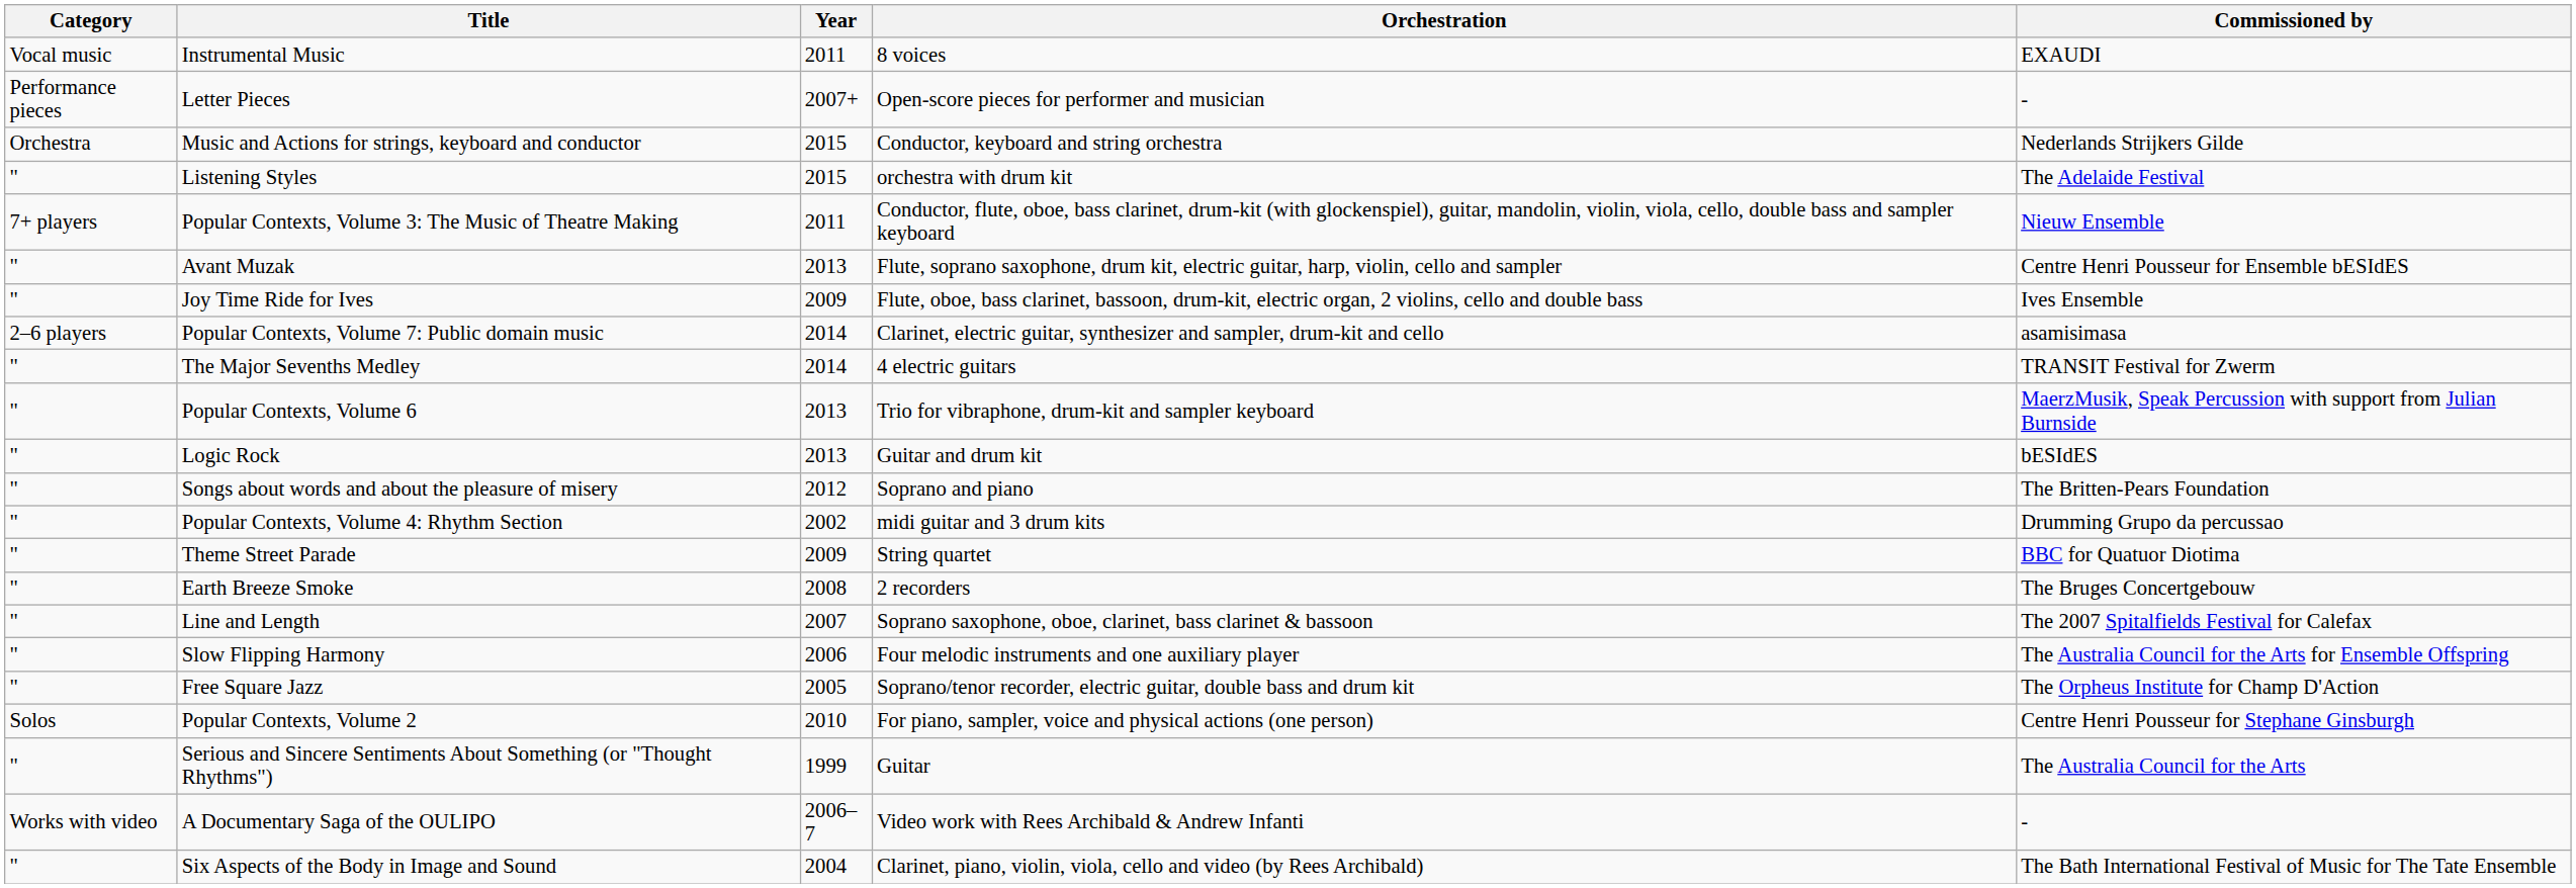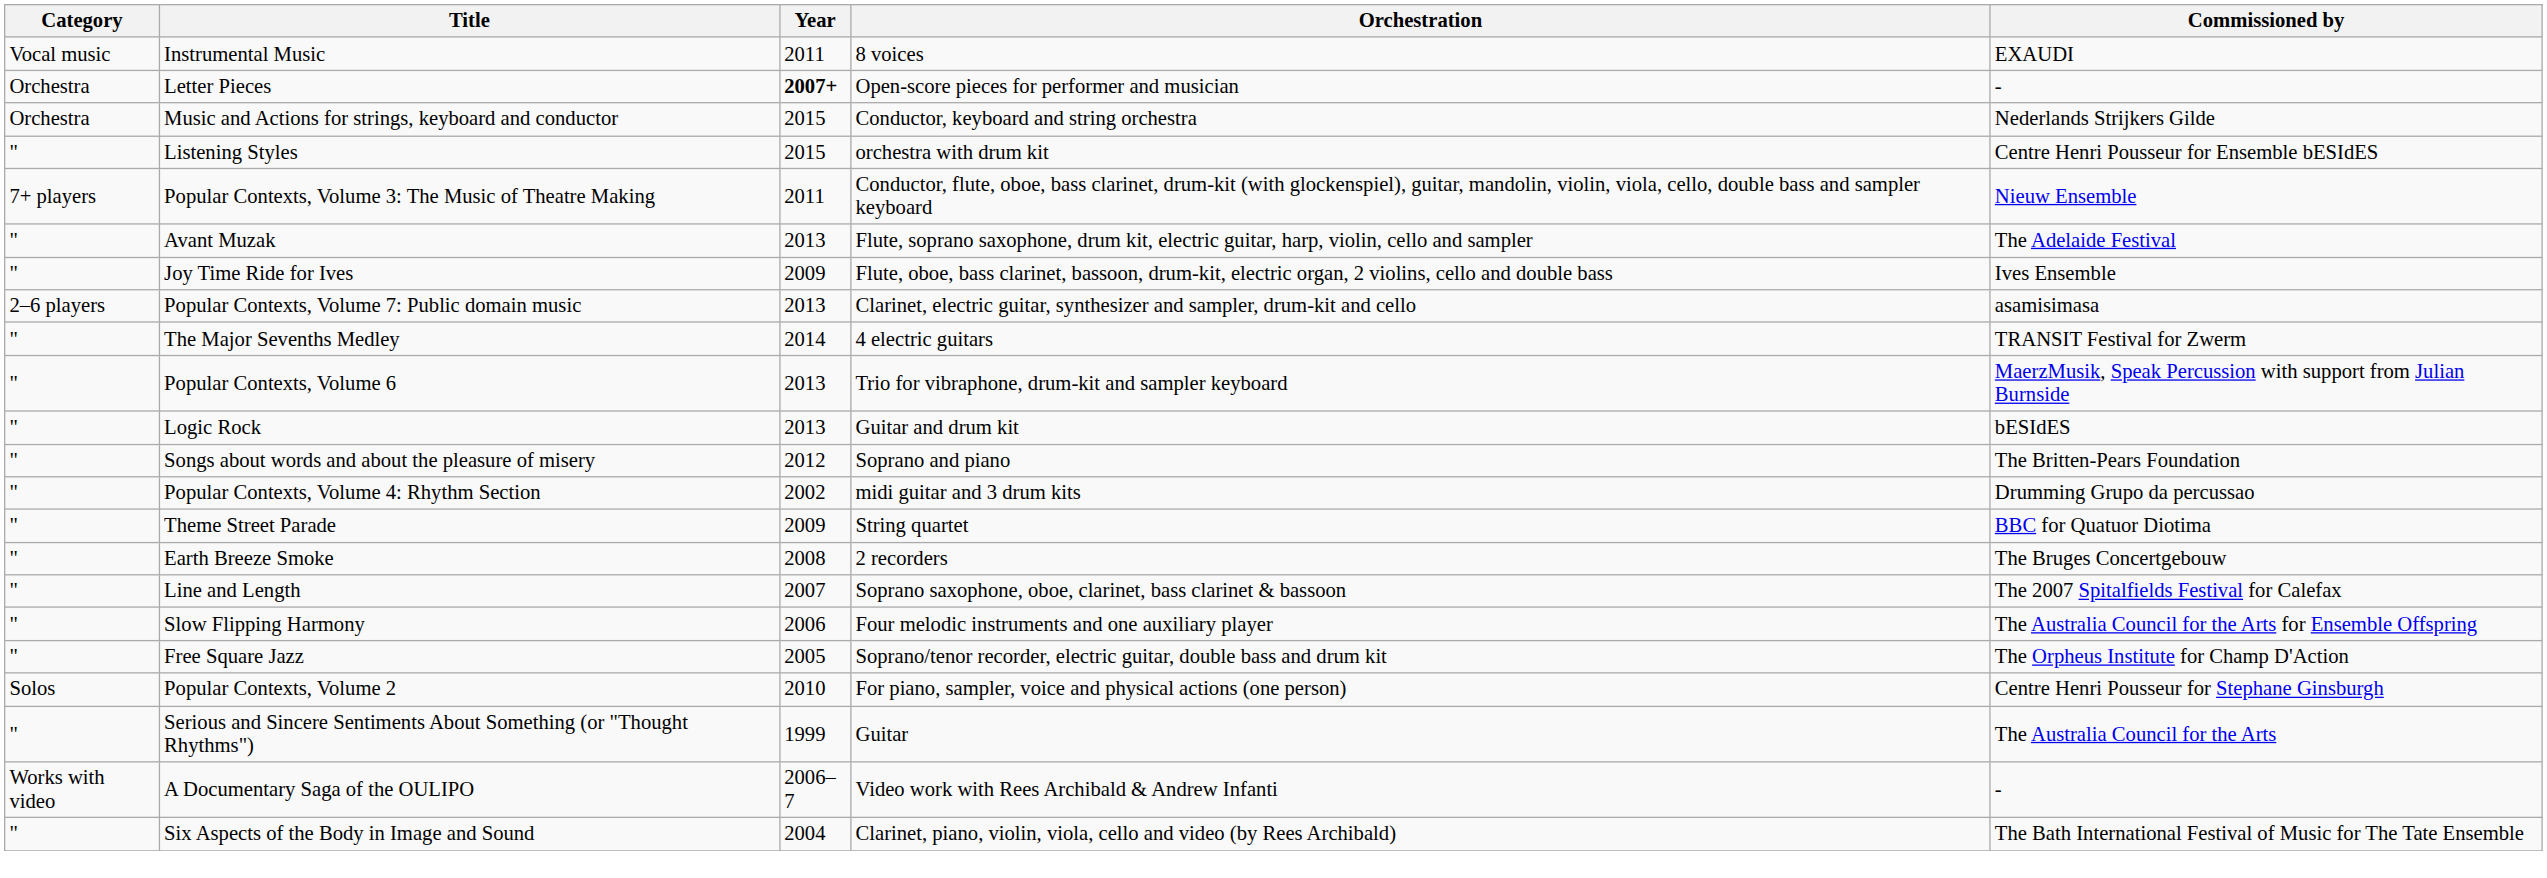 <table class="wikitable sortable">
 <tr>
 <th>Category</th>
 <th>Title</th>
 <th>Year</th>
 <th>Orchestration</th>
 <th>Commissioned by</th>
 </tr>
 <tr>
 <td>Vocal music</td>
 <td>Instrumental Music</td>
 <td>2011</td>
 <td>8 voices</td>
 <td>EXAUDI</td>
 </tr>
 <tr>
-<td>Performance pieces</td>
+<td>Orchestra</td>
 <td>Letter Pieces</td>
-<td>2007+</td>
+<td><strong>2007+</strong></td>
 <td>Open-score pieces for performer and musician</td>
 <td>-</td>
 </tr>
 <tr>
 <td>Orchestra</td>
 <td>Music and Actions for strings, keyboard and conductor</td>
 <td>2015</td>
 <td>Conductor, keyboard and string orchestra</td>
 <td>Nederlands Strijkers Gilde</td>
 </tr>
 <tr>
 <td>"</td>
 <td>Listening Styles</td>
 <td>2015</td>
 <td>orchestra with drum kit</td>
-<td>The <a href='#'>Adelaide Festival</a></td>
+<td>Centre Henri Pousseur for Ensemble bESIdES</td>
 </tr>
 <tr>
 <td>7+ players</td>
 <td>Popular Contexts, Volume 3: The Music of Theatre Making</td>
 <td>2011</td>
 <td>Conductor, flute, oboe, bass clarinet, drum-kit (with glockenspiel), guitar, mandolin, violin, viola, cello, double bass and sampler keyboard</td>
 <td><a href='#'>Nieuw Ensemble</a></td>
 </tr>
 <tr>
 <td>"</td>
 <td>Avant Muzak</td>
 <td>2013</td>
 <td>Flute, soprano saxophone, drum kit, electric guitar, harp, violin, cello and sampler</td>
-<td>Centre Henri Pousseur for Ensemble bESIdES</td>
+<td>The <a href='#'>Adelaide Festival</a></td>
 </tr>
 <tr>
 <td>"</td>
 <td>Joy Time Ride for Ives</td>
 <td>2009</td>
 <td>Flute, oboe, bass clarinet, bassoon, drum-kit, electric organ, 2 violins, cello and double bass</td>
 <td>Ives Ensemble</td>
 </tr>
 <tr>
 <td>2–6 players</td>
 <td>Popular Contexts, Volume 7: Public domain music</td>
-<td>2014</td>
+<td>2013</td>
 <td>Clarinet, electric guitar, synthesizer and sampler, drum-kit and cello</td>
 <td>asamisimasa</td>
 </tr>
 <tr>
 <td>"</td>
 <td>The Major Sevenths Medley</td>
 <td>2014</td>
 <td>4 electric guitars</td>
 <td>TRANSIT Festival for Zwerm</td>
 </tr>
 <tr>
 <td>"</td>
 <td>Popular Contexts, Volume 6</td>
 <td>2013</td>
 <td>Trio for vibraphone, drum-kit and sampler keyboard</td>
 <td><a href='#'>MaerzMusik</a>, <a href='#'>Speak Percussion</a> with support from <a href='#'>Julian Burnside</a></td>
 </tr>
 <tr>
 <td>"</td>
 <td>Logic Rock</td>
 <td>2013</td>
 <td>Guitar and drum kit</td>
 <td>bESIdES</td>
 </tr>
 <tr>
 <td>"</td>
 <td>Songs about words and about the pleasure of misery</td>
 <td>2012</td>
 <td>Soprano and piano</td>
 <td>The Britten-Pears Foundation</td>
 </tr>
 <tr>
 <td>"</td>
 <td>Popular Contexts, Volume 4: Rhythm Section</td>
 <td>2002</td>
 <td>midi guitar and 3 drum kits</td>
 <td>Drumming Grupo da percussao</td>
 </tr>
 <tr>
 <td>"</td>
 <td>Theme Street Parade</td>
 <td>2009</td>
 <td>String quartet</td>
 <td><a href='#'>BBC</a> for Quatuor Diotima</td>
 </tr>
 <tr>
 <td>"</td>
 <td>Earth Breeze Smoke</td>
 <td>2008</td>
 <td>2 recorders</td>
 <td>The Bruges Concertgebouw</td>
 </tr>
 <tr>
 <td>"</td>
 <td>Line and Length</td>
 <td>2007</td>
 <td>Soprano saxophone, oboe, clarinet, bass clarinet & bassoon</td>
 <td>The 2007 <a href='#'>Spitalfields Festival</a> for Calefax</td>
 </tr>
 <tr>
 <td>"</td>
 <td>Slow Flipping Harmony</td>
 <td>2006</td>
 <td>Four melodic instruments and one auxiliary player</td>
 <td>The <a href='#'>Australia Council for the Arts</a> for <a href='#'>Ensemble Offspring</a></td>
 </tr>
 <tr>
 <td>"</td>
 <td>Free Square Jazz</td>
 <td>2005</td>
 <td>Soprano/tenor recorder, electric guitar, double bass and drum kit</td>
 <td>The <a href='#'>Orpheus Institute</a> for Champ D'Action</td>
 </tr>
 <tr>
 <td>Solos</td>
 <td>Popular Contexts, Volume 2</td>
 <td>2010</td>
 <td>For piano, sampler, voice and physical actions (one person)</td>
 <td>Centre Henri Pousseur for <a href='#'>Stephane Ginsburgh</a></td>
 </tr>
 <tr>
 <td>"</td>
 <td>Serious and Sincere Sentiments About Something (or "Thought Rhythms")</td>
 <td>1999</td>
 <td>Guitar</td>
 <td>The <a href='#'>Australia Council for the Arts</a></td>
 </tr>
 <tr>
 <td>Works with video</td>
 <td>A Documentary Saga of the OULIPO</td>
 <td>2006–7</td>
 <td>Video work with Rees Archibald & Andrew Infanti</td>
 <td>-</td>
 </tr>
 <tr>
 <td>"</td>
 <td>Six Aspects of the Body in Image and Sound</td>
 <td>2004</td>
 <td>Clarinet, piano, violin, viola, cello and video (by Rees Archibald)</td>
 <td>The Bath International Festival of Music for The Tate Ensemble</td>
 </tr>
 </table>
